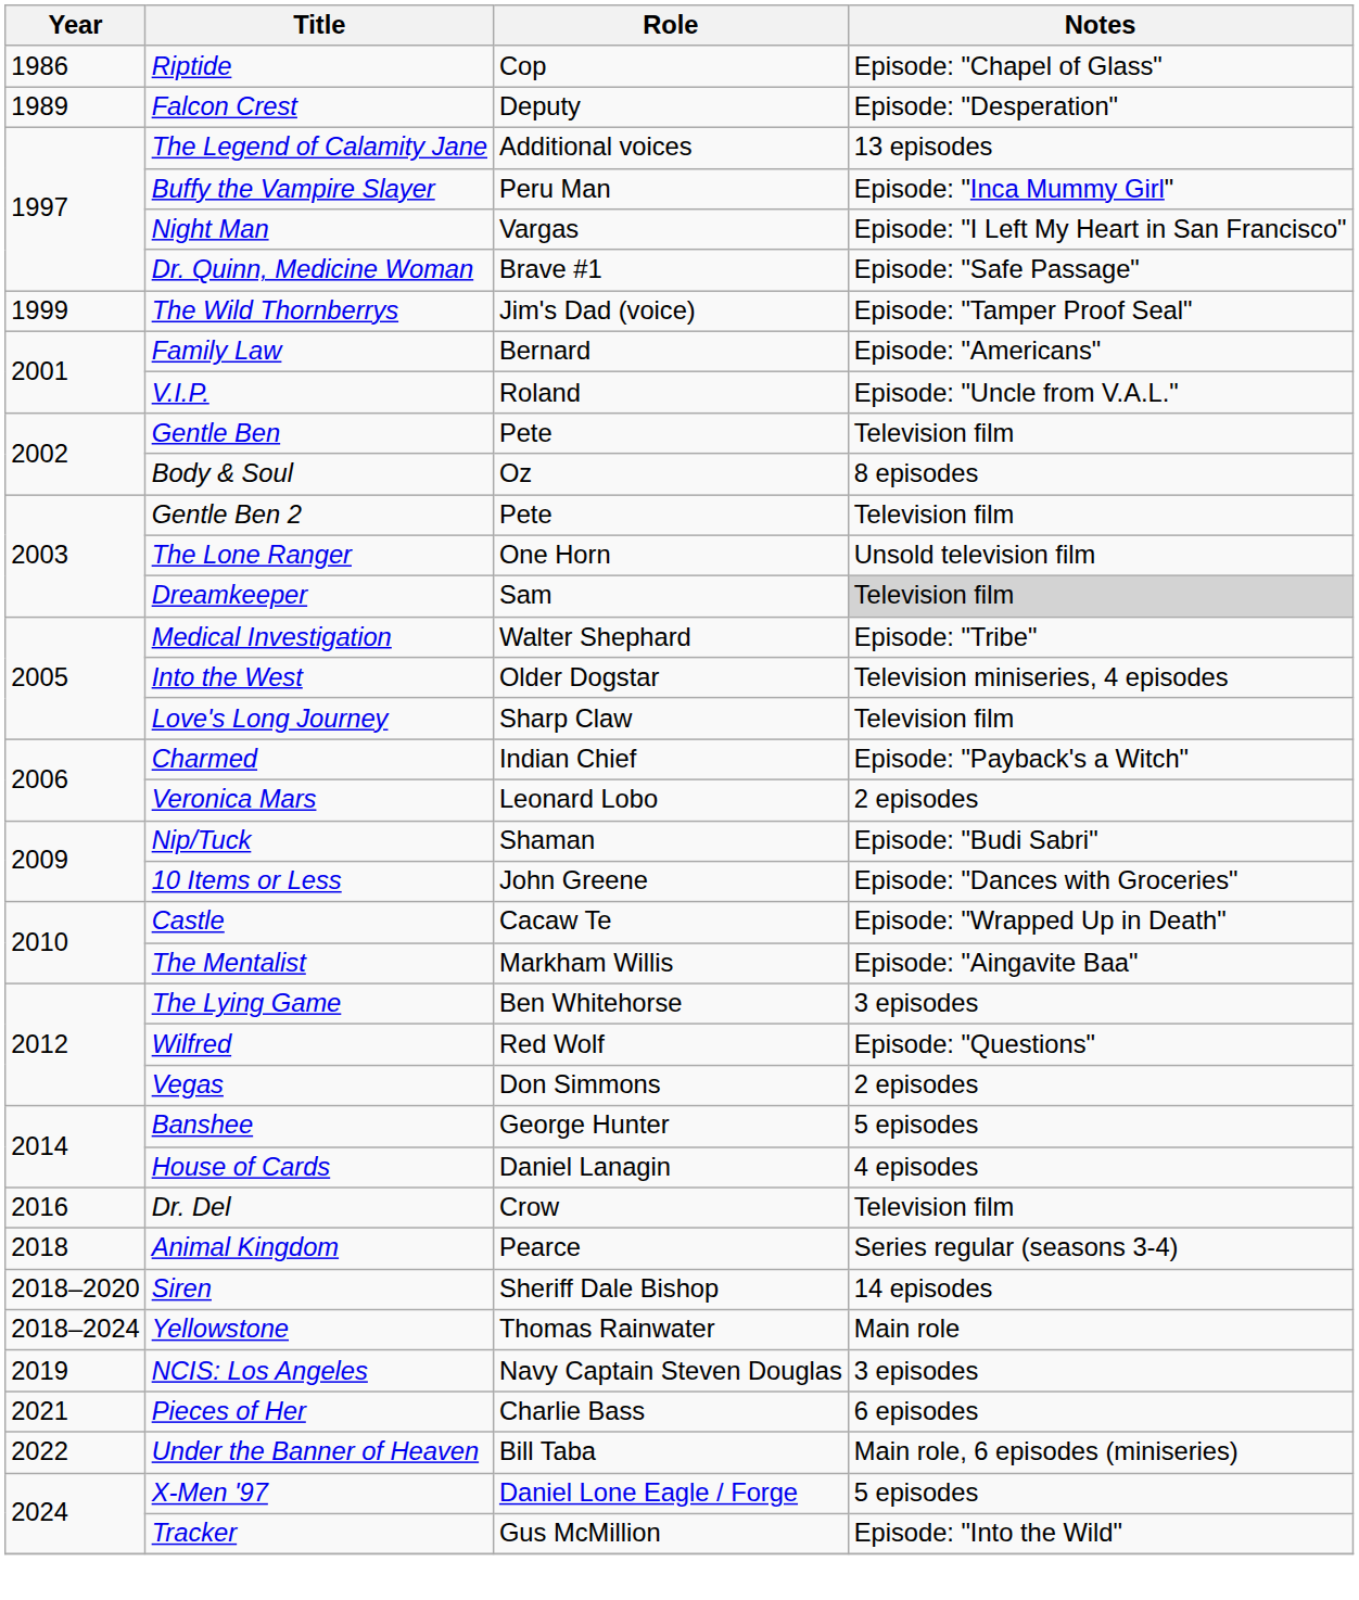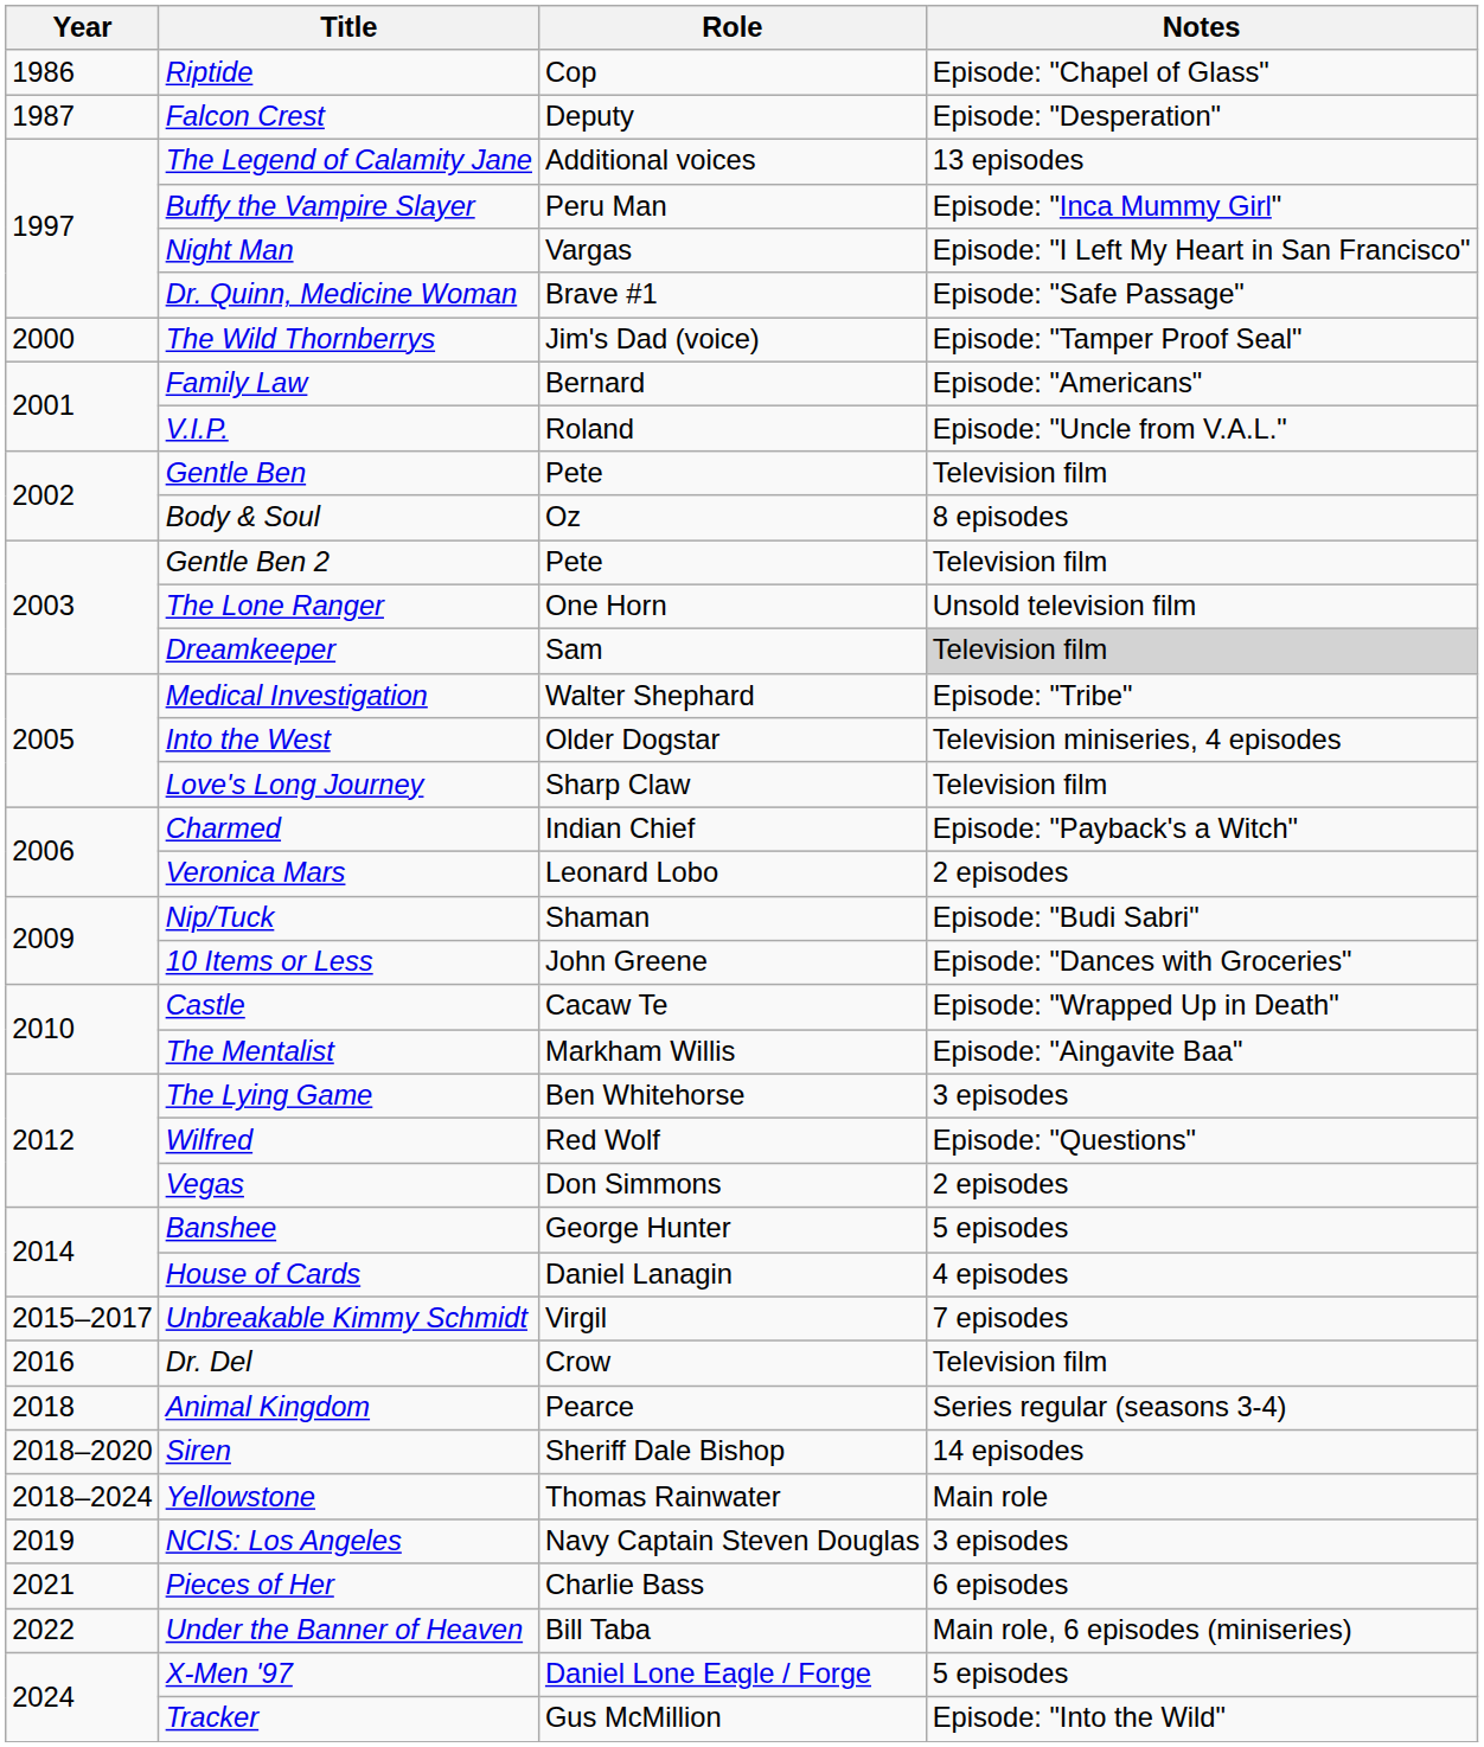 <table class="wikitable sortable">
 <tr>
 <th>Year</th>
 <th>Title</th>
 <th>Role</th>
 <th class="unsortable">Notes</th>
 </tr>
 <tr>
 <td>1986</td>
 <td><em><a href='#'>Riptide</a></em></td>
 <td>Cop</td>
 <td>Episode: "Chapel of Glass"</td>
 </tr>
 <tr>
-<td>1989</td>
+<td>1987</td>
 <td><em><a href='#'>Falcon Crest</a></em></td>
 <td>Deputy</td>
 <td>Episode: "Desperation"</td>
 </tr>
 <tr>
 <td rowspan="4">1997</td>
 <td><em><a href='#'>The Legend of Calamity Jane</a></em></td>
 <td>Additional voices</td>
 <td>13 episodes</td>
 </tr>
 <tr>
 <td><em><a href='#'>Buffy the Vampire Slayer</a></em></td>
 <td>Peru Man</td>
 <td>Episode: "<a href='#'>Inca Mummy Girl</a>"</td>
 </tr>
 <tr>
 <td><em><a href='#'>Night Man</a></em></td>
 <td>Vargas</td>
 <td>Episode: "I Left My Heart in San Francisco"</td>
 </tr>
 <tr>
 <td><em><a href='#'>Dr. Quinn, Medicine Woman</a></em></td>
 <td>Brave #1</td>
 <td>Episode: "Safe Passage"</td>
 </tr>
 <tr>
-<td>1999</td>
+<td>2000</td>
 <td><em><a href='#'>The Wild Thornberrys</a></em></td>
 <td>Jim's Dad (voice)</td>
 <td>Episode: "Tamper Proof Seal"</td>
 </tr>
 <tr>
 <td rowspan="2">2001</td>
 <td><em><a href='#'>Family Law</a></em></td>
 <td>Bernard</td>
 <td>Episode: "Americans"</td>
 </tr>
 <tr>
 <td><em><a href='#'>V.I.P.</a></em></td>
 <td>Roland</td>
 <td>Episode: "Uncle from V.A.L."</td>
 </tr>
 <tr>
 <td rowspan="2">2002</td>
 <td><em><a href='#'>Gentle Ben</a></em></td>
 <td>Pete</td>
 <td>Television film</td>
 </tr>
 <tr>
 <td><em>Body & Soul</em></td>
 <td>Oz</td>
 <td>8 episodes</td>
 </tr>
 <tr>
 <td rowspan="3">2003</td>
 <td><em>Gentle Ben 2</em></td>
 <td>Pete</td>
 <td>Television film</td>
 </tr>
 <tr>
 <td><em><a href='#'>The Lone Ranger</a></em></td>
 <td>One Horn</td>
 <td>Unsold television film</td>
 </tr>
 <tr>
 <td><em><a href='#'>Dreamkeeper</a></em></td>
 <td>Sam</td>
 <td style="background: lightgrey;">Television film</td>
 </tr>
 <tr>
 <td rowspan="3">2005</td>
 <td><em><a href='#'>Medical Investigation</a></em></td>
 <td>Walter Shephard</td>
 <td>Episode: "Tribe"</td>
 </tr>
 <tr>
 <td><em><a href='#'>Into the West</a></em></td>
 <td>Older Dogstar</td>
 <td>Television miniseries, 4 episodes</td>
 </tr>
 <tr>
 <td><em><a href='#'>Love's Long Journey</a></em></td>
 <td>Sharp Claw</td>
 <td>Television film</td>
 </tr>
 <tr>
 <td rowspan="2">2006</td>
 <td><em><a href='#'>Charmed</a></em></td>
 <td>Indian Chief</td>
 <td>Episode: "Payback's a Witch"</td>
 </tr>
 <tr>
 <td><em><a href='#'>Veronica Mars</a></em></td>
 <td>Leonard Lobo</td>
 <td>2 episodes</td>
 </tr>
 <tr>
 <td rowspan="2">2009</td>
 <td><em><a href='#'>Nip/Tuck</a></em></td>
 <td>Shaman</td>
 <td>Episode: "Budi Sabri"</td>
 </tr>
 <tr>
 <td><em><a href='#'>10 Items or Less</a></em></td>
 <td>John Greene</td>
 <td>Episode: "Dances with Groceries"</td>
 </tr>
 <tr>
 <td rowspan="2">2010</td>
 <td><em><a href='#'>Castle</a></em></td>
 <td>Cacaw Te</td>
 <td>Episode: "Wrapped Up in Death"</td>
 </tr>
 <tr>
 <td><em><a href='#'>The Mentalist</a></em></td>
 <td>Markham Willis</td>
 <td>Episode: "Aingavite Baa"</td>
 </tr>
 <tr>
 <td rowspan="3">2012</td>
 <td><em><a href='#'>The Lying Game</a></em></td>
 <td>Ben Whitehorse</td>
 <td>3 episodes</td>
 </tr>
 <tr>
 <td><em><a href='#'>Wilfred</a></em></td>
 <td>Red Wolf</td>
 <td>Episode: "Questions"</td>
 </tr>
 <tr>
 <td><em><a href='#'>Vegas</a></em></td>
 <td>Don Simmons</td>
 <td>2 episodes</td>
 </tr>
 <tr>
 <td rowspan="2">2014</td>
 <td><em><a href='#'>Banshee</a></em></td>
 <td>George Hunter</td>
 <td>5 episodes</td>
 </tr>
 <tr>
 <td><em><a href='#'>House of Cards</a></em></td>
 <td>Daniel Lanagin</td>
 <td>4 episodes</td>
 </tr>
 <tr>
+<td>2015–2017</td>
+<td><em><a href='#'>Unbreakable Kimmy Schmidt</a></em></td>
+<td>Virgil</td>
+<td>7 episodes</td>
+</tr>
+<tr>
 <td>2016</td>
 <td><em>Dr. Del</em></td>
 <td>Crow</td>
 <td>Television film</td>
 </tr>
 <tr>
 <td>2018</td>
 <td><em><a href='#'>Animal Kingdom</a></em></td>
 <td>Pearce</td>
 <td>Series regular (seasons 3-4)</td>
 </tr>
 <tr>
 <td>2018–2020</td>
 <td><em><a href='#'>Siren</a></em></td>
 <td>Sheriff Dale Bishop</td>
 <td>14 episodes</td>
 </tr>
 <tr>
 <td>2018–2024</td>
 <td><em><a href='#'>Yellowstone</a></em></td>
 <td>Thomas Rainwater</td>
 <td>Main role</td>
 </tr>
 <tr>
 <td>2019</td>
 <td><em><a href='#'>NCIS: Los Angeles</a></em></td>
 <td>Navy Captain Steven Douglas</td>
 <td>3 episodes</td>
 </tr>
 <tr>
 <td>2021</td>
 <td><em><a href='#'>Pieces of Her</a></em></td>
 <td>Charlie Bass</td>
 <td>6 episodes</td>
 </tr>
 <tr>
 <td>2022</td>
 <td><em><a href='#'>Under the Banner of Heaven</a></em></td>
 <td>Bill Taba</td>
 <td>Main role, 6 episodes (miniseries)</td>
 </tr>
 <tr>
 <td rowspan="2">2024</td>
 <td><em><a href='#'>X-Men '97</a></em></td>
 <td><a href='#'>Daniel Lone Eagle / Forge</a></td>
 <td>5 episodes</td>
 </tr>
 <tr>
 <td><em><a href='#'>Tracker</a></em></td>
 <td>Gus McMillion</td>
 <td>Episode: "Into the Wild"</td>
 </tr>
 <tr>
 </tr>
 </table>
